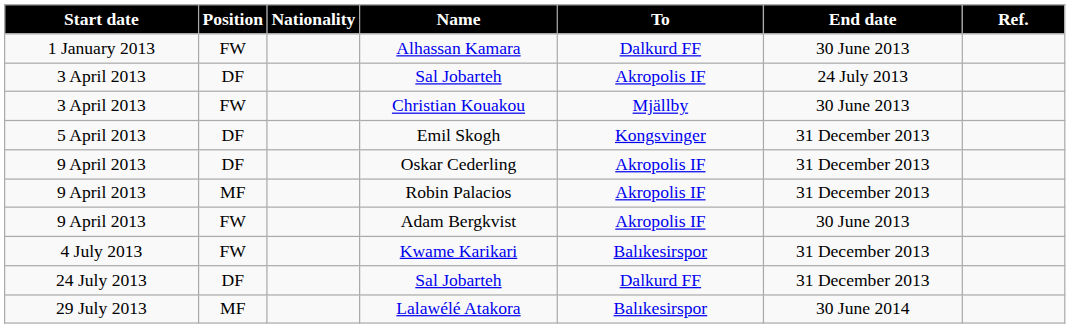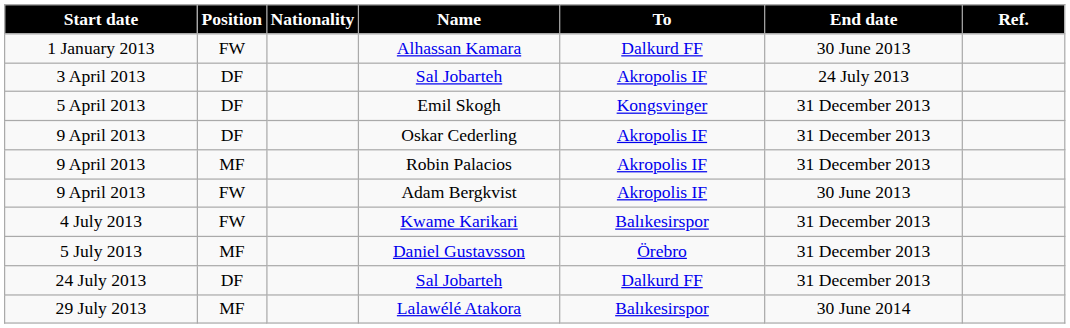 <table class="wikitable"  style="text-align:center; font-size:90%; ">
 <tr>
 <th style="background:#000000; color:white; width:200px;">Start date</th>
 <th style="background:#000000; color:white; width:50px;">Position</th>
 <th style="background:#000000; color:white; width:50px;">Nationality</th>
 <th style="background:#000000; color:white; width:200px;">Name</th>
 <th style="background:#000000; color:white; width:200px;">To</th>
 <th style="background:#000000; color:white; width:200px;">End date</th>
 <th style="background:#000000; color:white; width:100px;">Ref.</th>
 </tr>
 <tr>
 <td>1 January 2013</td>
 <td>FW</td>
 <td></td>
 <td><a href='#'>Alhassan Kamara</a></td>
 <td><a href='#'>Dalkurd FF</a></td>
 <td>30 June 2013</td>
 <td></td>
 </tr>
 <tr>
 <td>3 April 2013</td>
 <td>DF</td>
 <td></td>
 <td><a href='#'>Sal Jobarteh</a></td>
 <td><a href='#'>Akropolis IF</a></td>
 <td>24 July 2013</td>
-<td></td>
-</tr>
-<tr>
-<td>3 April 2013</td>
-<td>FW</td>
-<td></td>
-<td><a href='#'>Christian Kouakou</a></td>
-<td><a href='#'>Mjällby</a></td>
-<td>30 June 2013</td>
 <td></td>
 </tr>
 <tr>
 <td>5 April 2013</td>
 <td>DF</td>
 <td></td>
 <td>Emil Skogh</td>
 <td><a href='#'>Kongsvinger</a></td>
 <td>31 December 2013</td>
 <td></td>
 </tr>
 <tr>
 <td>9 April 2013</td>
 <td>DF</td>
 <td></td>
 <td>Oskar Cederling</td>
 <td><a href='#'>Akropolis IF</a></td>
 <td>31 December 2013</td>
 <td></td>
 </tr>
 <tr>
 <td>9 April 2013</td>
 <td>MF</td>
 <td></td>
 <td>Robin Palacios</td>
 <td><a href='#'>Akropolis IF</a></td>
 <td>31 December 2013</td>
 <td></td>
 </tr>
 <tr>
 <td>9 April 2013</td>
 <td>FW</td>
 <td></td>
 <td>Adam Bergkvist</td>
 <td><a href='#'>Akropolis IF</a></td>
 <td>30 June 2013</td>
 <td></td>
 </tr>
 <tr>
 <td>4 July 2013</td>
 <td>FW</td>
 <td></td>
 <td><a href='#'>Kwame Karikari</a></td>
 <td><a href='#'>Balıkesirspor</a></td>
 <td>31 December 2013</td>
 <td></td>
 </tr>
 <tr>
+<td>5 July 2013</td>
+<td>MF</td>
+<td></td>
+<td><a href='#'>Daniel Gustavsson</a></td>
+<td><a href='#'>Örebro</a></td>
+<td>31 December 2013</td>
+<td></td>
+</tr>
+<tr>
 <td>24 July 2013</td>
 <td>DF</td>
 <td></td>
 <td><a href='#'>Sal Jobarteh</a></td>
 <td><a href='#'>Dalkurd FF</a></td>
 <td>31 December 2013</td>
 <td></td>
 </tr>
 <tr>
 <td>29 July 2013</td>
 <td>MF</td>
 <td></td>
 <td><a href='#'>Lalawélé Atakora</a></td>
 <td><a href='#'>Balıkesirspor</a></td>
 <td>30 June 2014</td>
 <td></td>
 </tr>
 </table>
